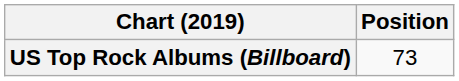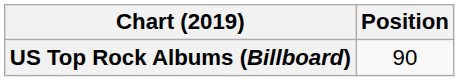 <table class="wikitable plainrowheaders" style="text-align:center">
 <tr>
 <th scope="col">Chart (2019)</th>
 <th scope="col">Position</th>
 </tr>
 <tr>
 <th scope="row">US Top Rock Albums (<em>Billboard</em>)</th>
-<td>73</td>
+<td>90</td>
 </tr>
 </table>
